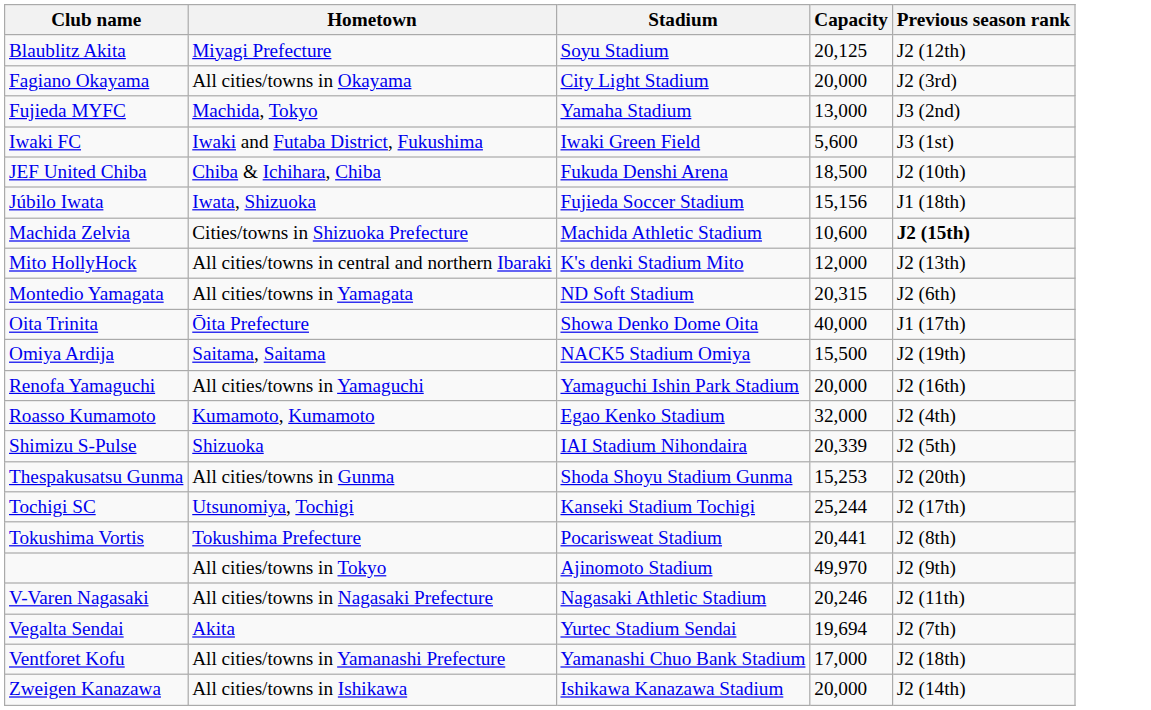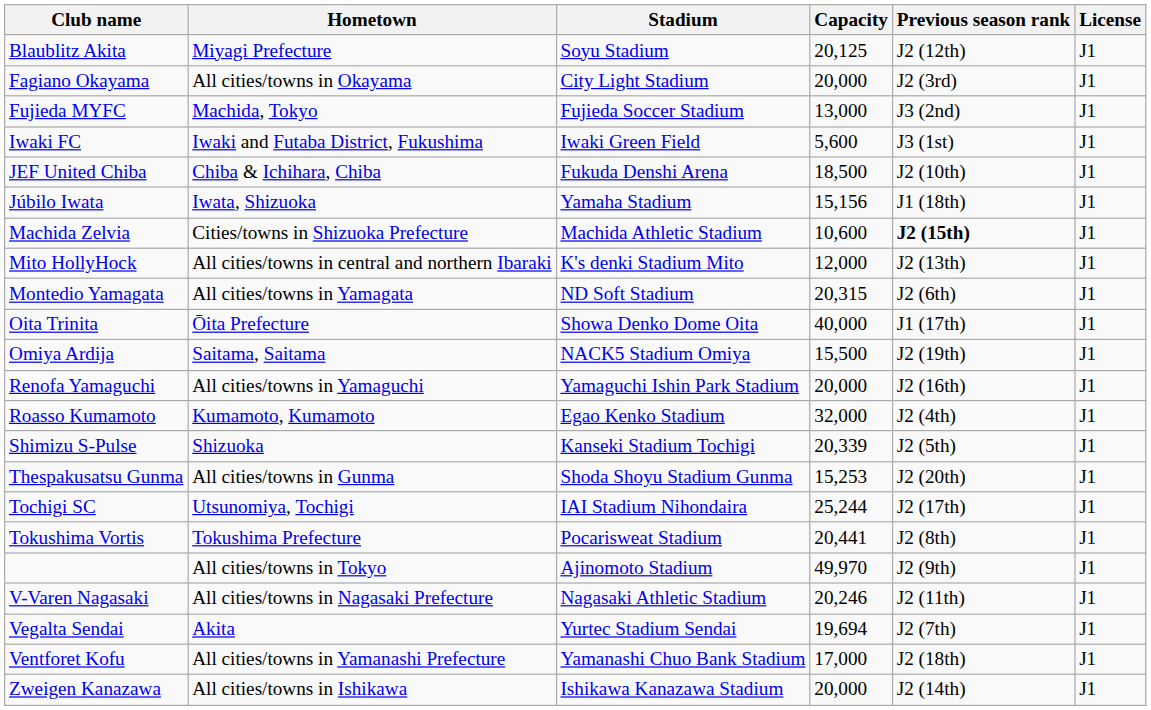 <table class="wikitable sortable">
 <tr>
 <th>Club name</th>
 <th>Hometown</th>
 <th>Stadium</th>
 <th>Capacity</th>
 <th>Previous season rank</th>
+<th>License</th>
 </tr>
 <tr>
 <td><a href='#'>Blaublitz Akita</a></td>
 <td><a href='#'>Miyagi Prefecture</a></td>
 <td><a href='#'>Soyu Stadium</a></td>
 <td>20,125</td>
 <td>J2 (12th)</td>
+<td>J1</td>
 </tr>
 <tr>
 <td><a href='#'>Fagiano Okayama</a></td>
 <td>All cities/towns in <a href='#'>Okayama</a></td>
 <td><a href='#'>City Light Stadium</a></td>
 <td>20,000</td>
 <td>J2 (3rd)</td>
+<td>J1</td>
 </tr>
 <tr>
 <td><a href='#'>Fujieda MYFC</a></td>
 <td><a href='#'>Machida</a>, <a href='#'>Tokyo</a></td>
-<td><a href='#'>Yamaha Stadium</a></td>
+<td><a href='#'>Fujieda Soccer Stadium</a></td>
 <td>13,000</td>
 <td> J3 (2nd)</td>
+<td>J1</td>
 </tr>
 <tr>
 <td><a href='#'>Iwaki FC</a></td>
 <td><a href='#'>Iwaki</a> and <a href='#'>Futaba District</a>, <a href='#'>Fukushima</a></td>
 <td><a href='#'>Iwaki Green Field</a></td>
 <td>5,600</td>
 <td> J3 (1st)</td>
+<td>J1</td>
 </tr>
 <tr>
 <td><a href='#'>JEF United Chiba</a></td>
 <td><a href='#'>Chiba</a> & <a href='#'>Ichihara</a>, <a href='#'>Chiba</a></td>
 <td><a href='#'>Fukuda Denshi Arena</a></td>
 <td>18,500</td>
 <td>J2 (10th)</td>
+<td>J1</td>
 </tr>
 <tr>
 <td><a href='#'>Júbilo Iwata</a></td>
 <td><a href='#'>Iwata</a>, <a href='#'>Shizuoka</a></td>
-<td><a href='#'>Fujieda Soccer Stadium</a></td>
+<td><a href='#'>Yamaha Stadium</a></td>
 <td>15,156</td>
 <td> J1 (18th)</td>
+<td>J1</td>
 </tr>
 <tr>
 <td><a href='#'>Machida Zelvia</a></td>
 <td>Cities/towns in <a href='#'>Shizuoka Prefecture</a></td>
 <td><a href='#'>Machida Athletic Stadium</a></td>
 <td>10,600</td>
 <td><strong>J2 (15th)</strong></td>
+<td>J1</td>
 </tr>
 <tr>
 <td><a href='#'>Mito HollyHock</a></td>
 <td>All cities/towns in central and northern <a href='#'>Ibaraki</a></td>
 <td><a href='#'>K's denki Stadium Mito</a></td>
 <td>12,000</td>
 <td>J2 (13th)</td>
+<td>J1</td>
 </tr>
 <tr>
 <td><a href='#'>Montedio Yamagata</a></td>
 <td>All cities/towns in <a href='#'>Yamagata</a></td>
 <td><a href='#'>ND Soft Stadium</a></td>
 <td>20,315</td>
 <td>J2 (6th)</td>
+<td>J1</td>
 </tr>
 <tr>
 <td><a href='#'>Oita Trinita</a></td>
 <td><a href='#'>Ōita Prefecture</a></td>
 <td><a href='#'>Showa Denko Dome Oita</a></td>
 <td>40,000</td>
 <td> J1 (17th)</td>
+<td>J1</td>
 </tr>
 <tr>
 <td><a href='#'>Omiya Ardija</a></td>
 <td><a href='#'>Saitama</a>, <a href='#'>Saitama</a></td>
 <td><a href='#'>NACK5 Stadium Omiya</a></td>
 <td>15,500</td>
 <td>J2 (19th)</td>
+<td>J1</td>
 </tr>
 <tr>
 <td><a href='#'>Renofa Yamaguchi</a></td>
 <td>All cities/towns in <a href='#'>Yamaguchi</a></td>
 <td><a href='#'>Yamaguchi Ishin Park Stadium</a></td>
 <td>20,000</td>
 <td>J2 (16th)</td>
+<td>J1</td>
 </tr>
 <tr>
 <td><a href='#'>Roasso Kumamoto</a></td>
 <td><a href='#'>Kumamoto</a>, <a href='#'>Kumamoto</a></td>
 <td><a href='#'>Egao Kenko Stadium</a></td>
 <td>32,000</td>
 <td>J2 (4th)</td>
+<td>J1</td>
 </tr>
 <tr>
 <td><a href='#'>Shimizu S-Pulse</a></td>
 <td><a href='#'>Shizuoka</a></td>
-<td><a href='#'>IAI Stadium Nihondaira</a></td>
+<td><a href='#'>Kanseki Stadium Tochigi</a></td>
 <td>20,339</td>
 <td>J2 (5th)</td>
+<td>J1</td>
 </tr>
 <tr>
 <td><a href='#'>Thespakusatsu Gunma</a></td>
 <td>All cities/towns in <a href='#'>Gunma</a></td>
 <td><a href='#'>Shoda Shoyu Stadium Gunma</a></td>
 <td>15,253</td>
 <td>J2 (20th)</td>
+<td>J1</td>
 </tr>
 <tr>
 <td><a href='#'>Tochigi SC</a></td>
 <td><a href='#'>Utsunomiya</a>, <a href='#'>Tochigi</a></td>
-<td><a href='#'>Kanseki Stadium Tochigi</a></td>
+<td><a href='#'>IAI Stadium Nihondaira</a></td>
 <td>25,244</td>
 <td>J2 (17th)</td>
+<td>J1</td>
 </tr>
 <tr>
 <td><a href='#'>Tokushima Vortis</a></td>
 <td><a href='#'>Tokushima Prefecture</a></td>
 <td><a href='#'>Pocarisweat Stadium</a></td>
 <td>20,441</td>
 <td>J2 (8th)</td>
+<td>J1</td>
 </tr>
 <tr>
 <td></td>
 <td>All cities/towns in <a href='#'>Tokyo</a></td>
 <td><a href='#'>Ajinomoto Stadium</a></td>
 <td>49,970</td>
 <td>J2 (9th)</td>
+<td>J1</td>
 </tr>
 <tr>
 <td><a href='#'>V-Varen Nagasaki</a></td>
 <td>All cities/towns in <a href='#'>Nagasaki Prefecture</a></td>
 <td><a href='#'>Nagasaki Athletic Stadium</a></td>
 <td>20,246</td>
 <td>J2 (11th)</td>
+<td>J1</td>
 </tr>
 <tr>
 <td><a href='#'>Vegalta Sendai</a></td>
 <td><a href='#'>Akita</a></td>
 <td><a href='#'>Yurtec Stadium Sendai</a></td>
 <td>19,694</td>
 <td>J2 (7th)</td>
+<td>J1</td>
 </tr>
 <tr>
 <td><a href='#'>Ventforet Kofu</a></td>
 <td>All cities/towns in <a href='#'>Yamanashi Prefecture</a></td>
 <td><a href='#'>Yamanashi Chuo Bank Stadium</a></td>
 <td>17,000</td>
 <td>J2 (18th)</td>
+<td>J1</td>
 </tr>
 <tr>
 <td><a href='#'>Zweigen Kanazawa</a></td>
 <td>All cities/towns in <a href='#'>Ishikawa</a></td>
 <td><a href='#'>Ishikawa Kanazawa Stadium</a></td>
 <td>20,000</td>
 <td>J2 (14th)</td>
+<td>J1</td>
 </tr>
 </table>
